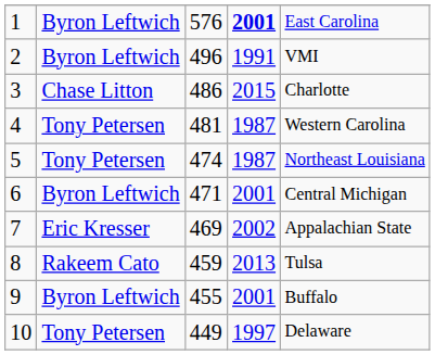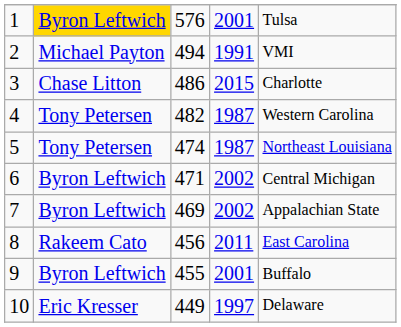 <table class="wikitable">
 <tr>
 </tr>
 <tr>
 <td>1</td>
-<td><a href='#'>Byron Leftwich</a></td>
+<td style="background: gold;"><a href='#'>Byron Leftwich</a></td>
 <td>576</td>
-<td><strong><a href='#'>2001</a></strong></td>
-<td style="font-size:80%;"><a href='#'>East Carolina</a></td>
+<td><a href='#'>2001</a></td>
+<td style="font-size:80%;">Tulsa</td>
 </tr>
 <tr>
 <td>2</td>
-<td><a href='#'>Byron Leftwich</a></td>
-<td>496</td>
+<td><a href='#'>Michael Payton</a></td>
+<td>494</td>
 <td><a href='#'>1991</a></td>
 <td style="font-size:80%;">VMI</td>
 </tr>
 <tr>
 <td>3</td>
 <td><a href='#'>Chase Litton</a></td>
 <td>486</td>
 <td><a href='#'>2015</a></td>
 <td style="font-size:80%;">Charlotte</td>
 </tr>
 <tr>
 <td>4</td>
 <td><a href='#'>Tony Petersen</a></td>
-<td>481</td>
+<td>482</td>
 <td><a href='#'>1987</a></td>
 <td style="font-size:80%;">Western Carolina</td>
 </tr>
 <tr>
 <td>5</td>
 <td><a href='#'>Tony Petersen</a></td>
 <td>474</td>
 <td><a href='#'>1987</a></td>
 <td style="font-size:80%;"><a href='#'>Northeast Louisiana</a></td>
 </tr>
 <tr>
 <td>6</td>
 <td><a href='#'>Byron Leftwich</a></td>
 <td>471</td>
-<td><a href='#'>2001</a></td>
+<td><a href='#'>2002</a></td>
 <td style="font-size:80%;">Central Michigan</td>
 </tr>
 <tr>
 <td>7</td>
-<td><a href='#'>Eric Kresser</a></td>
+<td><a href='#'>Byron Leftwich</a></td>
 <td>469</td>
 <td><a href='#'>2002</a></td>
 <td style="font-size:80%;">Appalachian State</td>
 </tr>
 <tr>
 <td>8</td>
 <td><a href='#'>Rakeem Cato</a></td>
-<td>459</td>
-<td><a href='#'>2013</a></td>
-<td style="font-size:80%;">Tulsa</td>
+<td>456</td>
+<td><a href='#'>2011</a></td>
+<td style="font-size:80%;"><a href='#'>East Carolina</a></td>
 </tr>
 <tr>
 <td>9</td>
 <td><a href='#'>Byron Leftwich</a></td>
 <td>455</td>
 <td><a href='#'>2001</a></td>
 <td style="font-size:80%;">Buffalo</td>
 </tr>
 <tr>
 <td>10</td>
-<td><a href='#'>Tony Petersen</a></td>
+<td><a href='#'>Eric Kresser</a></td>
 <td>449</td>
 <td><a href='#'>1997</a></td>
 <td style="font-size:80%;">Delaware</td>
 </tr>
 </table>
